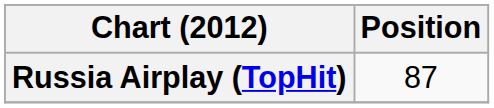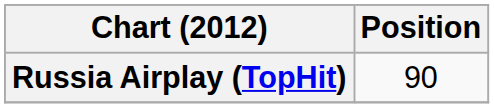 <table class="wikitable plainrowheaders" border="1">
 <tr>
 <th scope="col">Chart (2012)</th>
 <th scope="col">Position</th>
 </tr>
 <tr>
 <th scope="row">Russia Airplay (<a href='#'>TopHit</a>)</th>
-<td style="text-align:center;">87</td>
+<td style="text-align:center;">90</td>
 </tr>
 <tr>
 </tr>
 </table>
